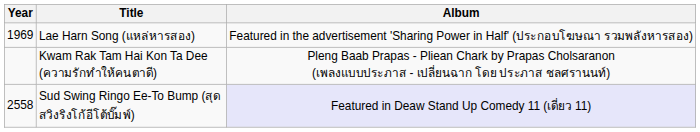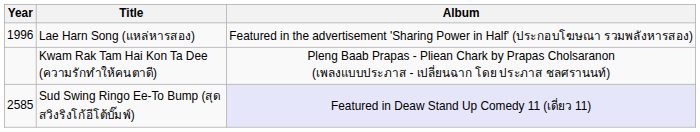 <table class="wikitable" style="text-align:center;">
 <tr>
 <th>Year</th>
 <th width = "250px">Title</th>
 <th>Album</th>
 </tr>
 <tr>
-<td>1969</td>
+<td>1996</td>
 <td align = "left">Lae Harn Song (แหล่หารสอง)</td>
 <td>Featured in the advertisement 'Sharing Power in Half' (ประกอบโฆษณา รวมพลังหารสอง)</td>
 </tr>
 <tr>
 <td></td>
 <td align = "left">Kwam Rak Tam Hai Kon Ta Dee (ความรักทำให้คนตาดี)</td>
 <td>Pleng Baab Prapas - Pliean Chark by Prapas Cholsaranon<br>(เพลงแบบประภาส - เปลี่ยนฉาก โดย ประภาส ชลศรานนท์)</td>
 </tr>
 <tr>
-<td>2558</td>
+<td>2585</td>
 <td align = "left">Sud Swing Ringo Ee-To Bump (สุดสวิงริงโก้อีโต้บั๊มพ์)</td>
 <td style="background: lavender;">Featured in Deaw Stand Up Comedy 11 (เดี่ยว 11)</td>
 </tr>
 </table>
